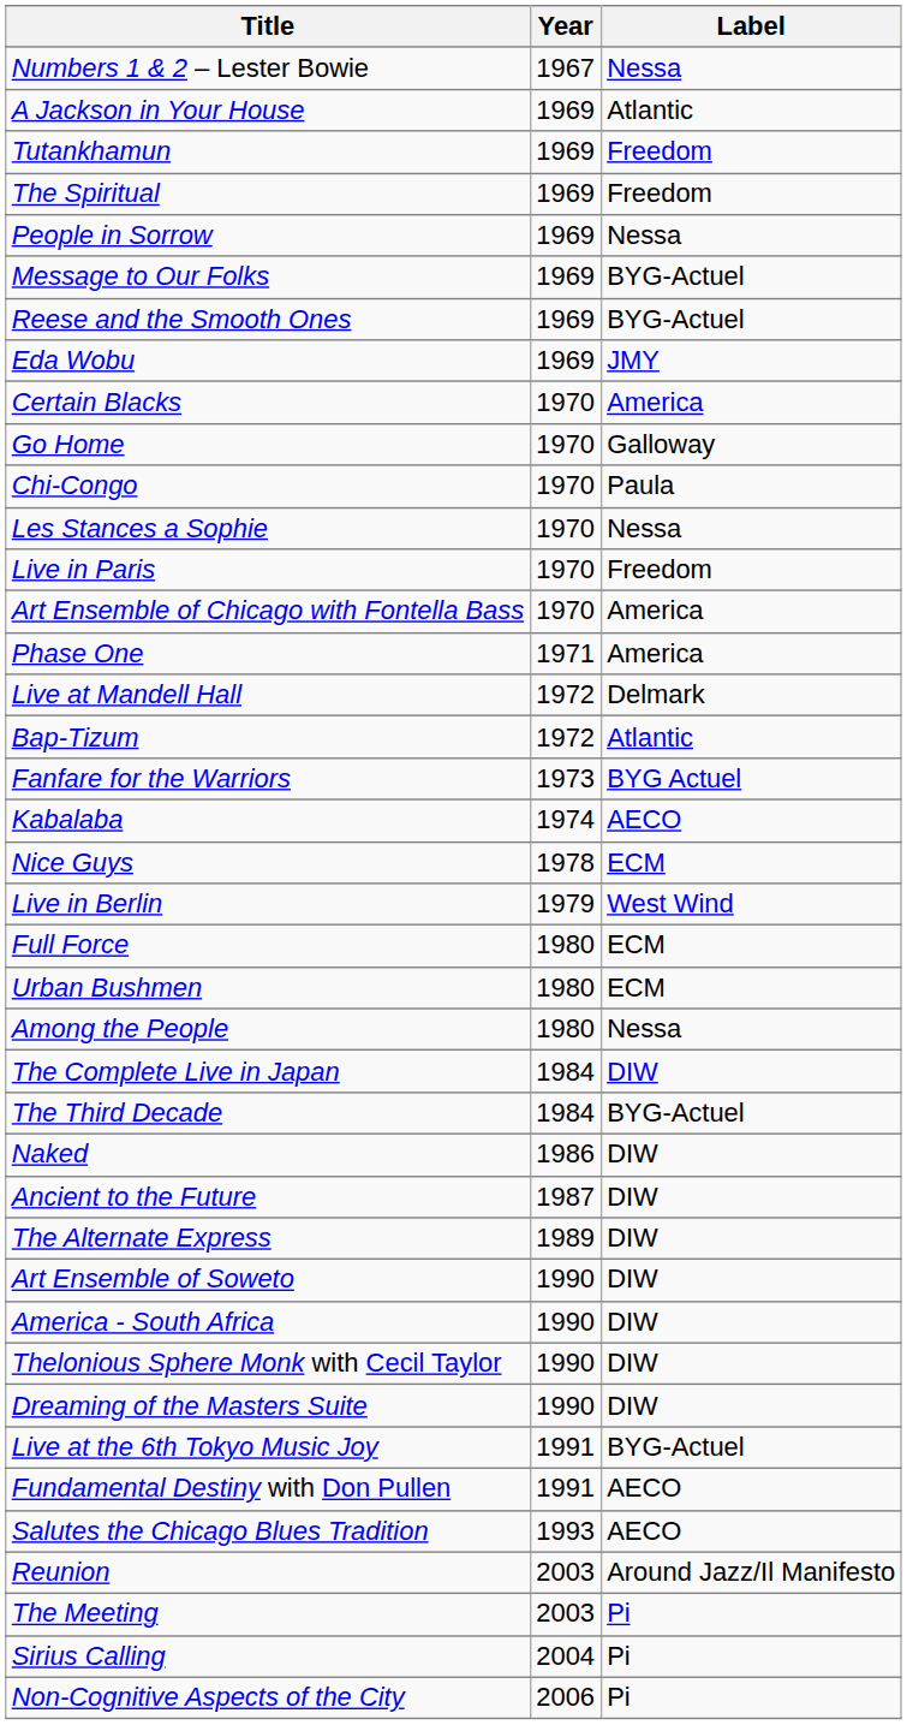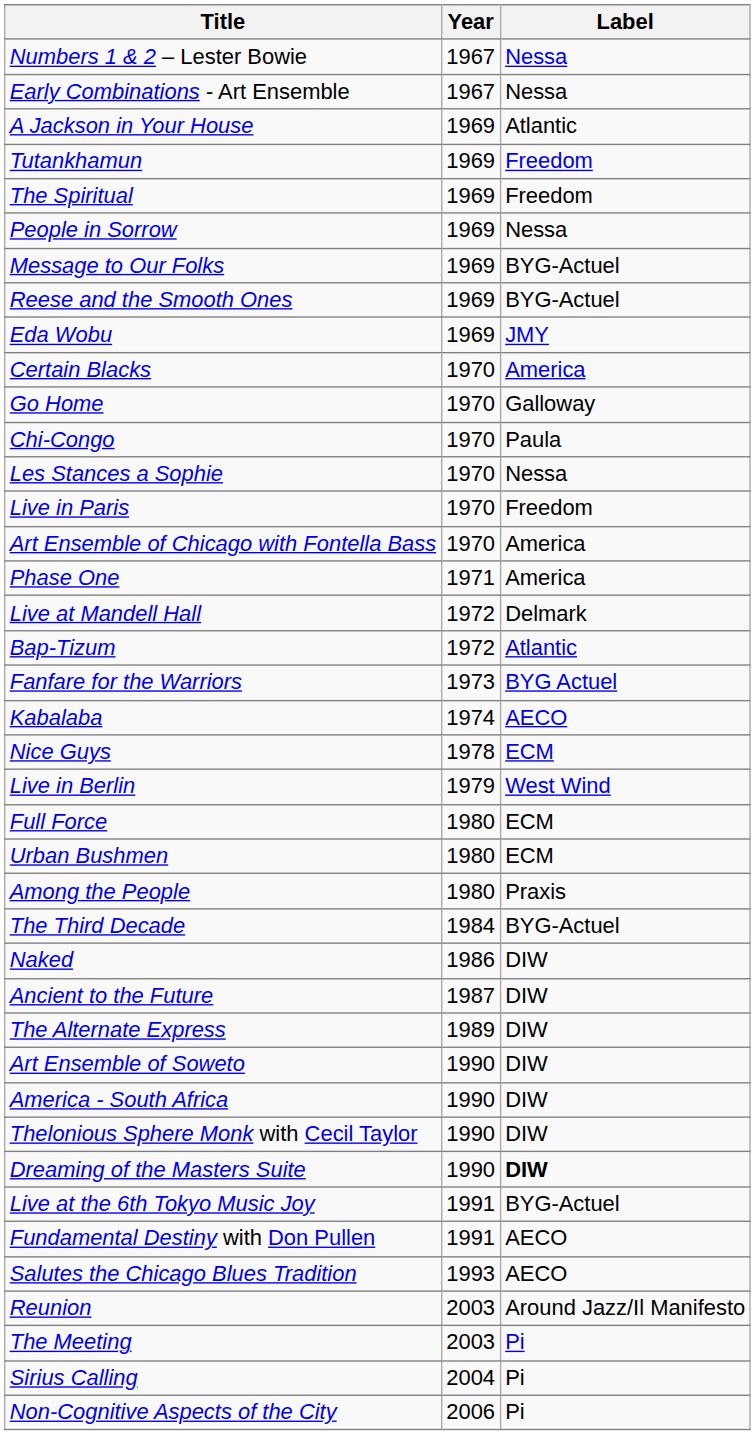 <table class="wikitable sortable">
 <tr style="background:#ffdead;">
 <th align="left" style="border-bottom:1px solid grey; border-top:1px solid grey;">Title</th>
 <th align="left" style="border-bottom:1px solid grey; border-top:1px solid grey;">Year</th>
 <th align="left" style="border-bottom:1px solid grey; border-top:1px solid grey;">Label</th>
 </tr>
 <tr>
 <td style="border-bottom:1px solid grey;"><em><a href='#'>Numbers 1 & 2</a></em> – Lester Bowie</td>
 <td style="border-bottom:1px solid grey;">1967</td>
 <td style="border-bottom:1px solid grey;"><a href='#'>Nessa</a></td>
+</tr>
+<tr>
+<td style="border-bottom:1px solid grey;"><em><a href='#'>Early Combinations</a></em> - Art Ensemble</td>
+<td style="border-bottom:1px solid grey;">1967</td>
+<td style="border-bottom:1px solid grey;">Nessa</td>
 </tr>
 <tr>
 <td style="border-bottom:1px solid grey;"><em><a href='#'>A Jackson in Your House</a></em></td>
 <td style="border-bottom:1px solid grey;">1969</td>
 <td style="border-bottom:1px solid grey;">Atlantic</td>
 </tr>
 <tr>
 <td style="border-bottom:1px solid grey;"><em><a href='#'>Tutankhamun</a></em></td>
 <td style="border-bottom:1px solid grey;">1969</td>
 <td style="border-bottom:1px solid grey;"><a href='#'>Freedom</a></td>
 </tr>
 <tr>
 <td style="border-bottom:1px solid grey;"><em><a href='#'>The Spiritual</a></em></td>
 <td style="border-bottom:1px solid grey;">1969</td>
 <td style="border-bottom:1px solid grey;">Freedom</td>
 </tr>
 <tr>
 <td style="border-bottom:1px solid grey;"><em><a href='#'>People in Sorrow</a></em></td>
 <td style="border-bottom:1px solid grey;">1969</td>
 <td style="border-bottom:1px solid grey;">Nessa</td>
 </tr>
 <tr>
 <td style="border-bottom:1px solid grey;"><em><a href='#'>Message to Our Folks</a></em></td>
 <td style="border-bottom:1px solid grey;">1969</td>
 <td style="border-bottom:1px solid grey;">BYG-Actuel</td>
 </tr>
 <tr>
 <td style="border-bottom:1px solid grey;"><em><a href='#'>Reese and the Smooth Ones</a></em></td>
 <td style="border-bottom:1px solid grey;">1969</td>
 <td style="border-bottom:1px solid grey;">BYG-Actuel</td>
 </tr>
 <tr>
 <td style="border-bottom:1px solid grey;"><em><a href='#'>Eda Wobu</a></em></td>
 <td style="border-bottom:1px solid grey;">1969</td>
 <td style="border-bottom:1px solid grey;"><a href='#'>JMY</a></td>
 </tr>
 <tr>
 <td style="border-bottom:1px solid grey;"><em><a href='#'>Certain Blacks</a></em></td>
 <td style="border-bottom:1px solid grey;">1970</td>
 <td style="border-bottom:1px solid grey;"><a href='#'>America</a></td>
 </tr>
 <tr>
 <td style="border-bottom:1px solid grey;"><em><a href='#'>Go Home</a></em></td>
 <td style="border-bottom:1px solid grey;">1970</td>
 <td style="border-bottom:1px solid grey;">Galloway</td>
 </tr>
 <tr>
 <td style="border-bottom:1px solid grey;"><em><a href='#'>Chi-Congo</a></em></td>
 <td style="border-bottom:1px solid grey;">1970</td>
 <td style="border-bottom:1px solid grey;">Paula</td>
 </tr>
 <tr>
 <td style="border-bottom:1px solid grey;"><em><a href='#'>Les Stances a Sophie</a></em></td>
 <td style="border-bottom:1px solid grey;">1970</td>
 <td style="border-bottom:1px solid grey;">Nessa</td>
 </tr>
 <tr>
 <td style="border-bottom:1px solid grey;"><em><a href='#'>Live in Paris</a></em></td>
 <td style="border-bottom:1px solid grey;">1970</td>
 <td style="border-bottom:1px solid grey;">Freedom</td>
 </tr>
 <tr>
 <td style="border-bottom:1px solid grey;"><em><a href='#'>Art Ensemble of Chicago with Fontella Bass</a></em></td>
 <td style="border-bottom:1px solid grey;">1970</td>
 <td style="border-bottom:1px solid grey;">America</td>
 </tr>
 <tr>
 <td style="border-bottom:1px solid grey;"><em><a href='#'>Phase One</a></em></td>
 <td style="border-bottom:1px solid grey;">1971</td>
 <td style="border-bottom:1px solid grey;">America</td>
 </tr>
 <tr>
 <td style="border-bottom:1px solid grey;"><em><a href='#'>Live at Mandell Hall</a></em></td>
 <td style="border-bottom:1px solid grey;">1972</td>
 <td style="border-bottom:1px solid grey;">Delmark</td>
 </tr>
 <tr>
 <td style="border-bottom:1px solid grey;"><em><a href='#'>Bap-Tizum</a></em></td>
 <td style="border-bottom:1px solid grey;">1972</td>
 <td style="border-bottom:1px solid grey;"><a href='#'>Atlantic</a></td>
 </tr>
 <tr>
 <td style="border-bottom:1px solid grey;"><em><a href='#'>Fanfare for the Warriors</a></em></td>
 <td style="border-bottom:1px solid grey;">1973</td>
 <td style="border-bottom:1px solid grey;"><a href='#'>BYG Actuel</a></td>
 </tr>
 <tr>
 <td style="border-bottom:1px solid grey;"><em><a href='#'>Kabalaba</a></em></td>
 <td style="border-bottom:1px solid grey;">1974</td>
 <td style="border-bottom:1px solid grey;"><a href='#'>AECO</a></td>
 </tr>
 <tr>
 <td style="border-bottom:1px solid grey;"><em><a href='#'>Nice Guys</a></em></td>
 <td style="border-bottom:1px solid grey;">1978</td>
 <td style="border-bottom:1px solid grey;"><a href='#'>ECM</a></td>
 </tr>
 <tr>
 <td style="border-bottom:1px solid grey;"><em><a href='#'>Live in Berlin</a></em></td>
 <td style="border-bottom:1px solid grey;">1979</td>
 <td style="border-bottom:1px solid grey;"><a href='#'>West Wind</a></td>
 </tr>
 <tr>
 <td style="border-bottom:1px solid grey;"><em><a href='#'>Full Force</a></em></td>
 <td style="border-bottom:1px solid grey;">1980</td>
 <td style="border-bottom:1px solid grey;">ECM</td>
 </tr>
 <tr>
 <td style="border-bottom:1px solid grey;"><em><a href='#'>Urban Bushmen</a></em></td>
 <td style="border-bottom:1px solid grey;">1980</td>
 <td style="border-bottom:1px solid grey;">ECM</td>
 </tr>
 <tr>
 <td style="border-bottom:1px solid grey;"><em><a href='#'>Among the People</a></em></td>
 <td style="border-bottom:1px solid grey;">1980</td>
-<td style="border-bottom:1px solid grey;">Nessa</td>
-</tr>
-<tr>
-<td style="border-bottom:1px solid grey;"><em><a href='#'>The Complete Live in Japan</a></em></td>
-<td style="border-bottom:1px solid grey;">1984</td>
-<td style="border-bottom:1px solid grey;"><a href='#'>DIW</a></td>
+<td style="border-bottom:1px solid grey;">Praxis</td>
 </tr>
 <tr>
 <td style="border-bottom:1px solid grey;"><em><a href='#'>The Third Decade</a></em></td>
 <td style="border-bottom:1px solid grey;">1984</td>
 <td style="border-bottom:1px solid grey;">BYG-Actuel</td>
 </tr>
 <tr>
 <td style="border-bottom:1px solid grey;"><em><a href='#'>Naked</a></em></td>
 <td style="border-bottom:1px solid grey;">1986</td>
 <td style="border-bottom:1px solid grey;">DIW</td>
 </tr>
 <tr>
 <td style="border-bottom:1px solid grey;"><em><a href='#'>Ancient to the Future</a></em></td>
 <td style="border-bottom:1px solid grey;">1987</td>
 <td style="border-bottom:1px solid grey;">DIW</td>
 </tr>
 <tr>
 <td style="border-bottom:1px solid grey;"><em><a href='#'>The Alternate Express</a></em></td>
 <td style="border-bottom:1px solid grey;">1989</td>
 <td style="border-bottom:1px solid grey;">DIW</td>
 </tr>
 <tr>
 <td style="border-bottom:1px solid grey;"><em><a href='#'>Art Ensemble of Soweto</a></em></td>
 <td style="border-bottom:1px solid grey;">1990</td>
 <td style="border-bottom:1px solid grey;">DIW</td>
 </tr>
 <tr>
 <td style="border-bottom:1px solid grey;"><em><a href='#'>America - South Africa</a></em></td>
 <td style="border-bottom:1px solid grey;">1990</td>
 <td style="border-bottom:1px solid grey;">DIW</td>
 </tr>
 <tr>
 <td style="border-bottom:1px solid grey;"><em><a href='#'>Thelonious Sphere Monk</a></em> with <a href='#'>Cecil Taylor</a></td>
 <td style="border-bottom:1px solid grey;">1990</td>
 <td style="border-bottom:1px solid grey;">DIW</td>
 </tr>
 <tr>
 <td style="border-bottom:1px solid grey;"><em><a href='#'>Dreaming of the Masters Suite</a></em></td>
 <td style="border-bottom:1px solid grey;">1990</td>
-<td style="border-bottom:1px solid grey;">DIW</td>
+<td style="border-bottom:1px solid grey;"><strong>DIW</strong></td>
 </tr>
 <tr>
 <td style="border-bottom:1px solid grey;"><em><a href='#'>Live at the 6th Tokyo Music Joy</a></em></td>
 <td style="border-bottom:1px solid grey;">1991</td>
 <td style="border-bottom:1px solid grey;">BYG-Actuel</td>
 </tr>
 <tr>
 <td style="border-bottom:1px solid grey;"><em><a href='#'>Fundamental Destiny</a></em> with <a href='#'>Don Pullen</a></td>
 <td style="border-bottom:1px solid grey;">1991</td>
 <td style="border-bottom:1px solid grey;">AECO</td>
 </tr>
 <tr>
 <td style="border-bottom:1px solid grey;"><em><a href='#'>Salutes the Chicago Blues Tradition</a></em></td>
 <td style="border-bottom:1px solid grey;">1993</td>
 <td style="border-bottom:1px solid grey;">AECO</td>
 </tr>
 <tr>
 <td style="border-bottom:1px solid grey;"><em><a href='#'>Reunion</a></em></td>
 <td style="border-bottom:1px solid grey;">2003</td>
 <td style="border-bottom:1px solid grey;">Around Jazz/Il Manifesto</td>
 </tr>
 <tr>
 <td style="border-bottom:1px solid grey;"><em><a href='#'>The Meeting</a></em></td>
 <td style="border-bottom:1px solid grey;">2003</td>
 <td style="border-bottom:1px solid grey;"><a href='#'>Pi</a></td>
 </tr>
 <tr>
 <td style="border-bottom:1px solid grey;"><em><a href='#'>Sirius Calling</a></em></td>
 <td style="border-bottom:1px solid grey;">2004</td>
 <td style="border-bottom:1px solid grey;">Pi</td>
 </tr>
 <tr>
 <td style="border-bottom:1px solid grey;"><em><a href='#'>Non-Cognitive Aspects of the City</a></em></td>
 <td style="border-bottom:1px solid grey;">2006</td>
 <td style="border-bottom:1px solid grey;">Pi</td>
 </tr>
 </table>
